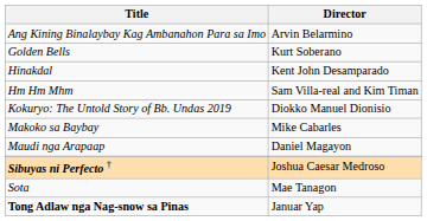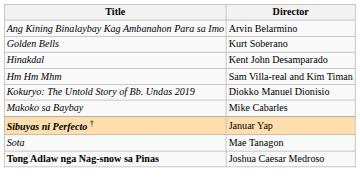 <table class="wikitable">
 <tr>
 <th>Title</th>
 <th>Director</th>
 </tr>
 <tr>
 <td><em>Ang Kining Binalaybay Kag Ambanahon Para sa Imo</em></td>
 <td>Arvin Belarmino</td>
 </tr>
 <tr>
 <td><em>Golden Bells</em></td>
 <td>Kurt Soberano</td>
 </tr>
 <tr>
 <td><em>Hinakdal</em></td>
 <td>Kent John Desamparado</td>
 </tr>
 <tr>
 <td><em>Hm Hm Mhm</em></td>
 <td>Sam Villa-real and Kim Timan</td>
 </tr>
 <tr>
 <td><em>Kokuryo: The Untold Story of Bb. Undas 2019</em></td>
 <td>Diokko Manuel Dionisio</td>
 </tr>
 <tr>
 <td><em>Makoko sa Baybay</em></td>
 <td>Mike Cabarles</td>
 </tr>
 <tr>
-<td><em>Maudi nga Arapaap</em></td>
-<td>Daniel Magayon</td>
-</tr>
-<tr>
 </tr>
 <tr style="background:#FFDEAD;">
 <td><strong><em>Sibuyas ni Perfecto</em></strong> <sup>†</sup></td>
-<td>Joshua Caesar Medroso</td>
+<td>Januar Yap</td>
 </tr>
 <tr>
 <td><em>Sota</em></td>
 <td>Mae Tanagon</td>
 </tr>
 <tr>
 <td><strong>Tong Adlaw nga Nag-snow sa Pinas<em></td>
-<td>Januar Yap</td>
+<td>Joshua Caesar Medroso</td>
 </tr>
 </table>
